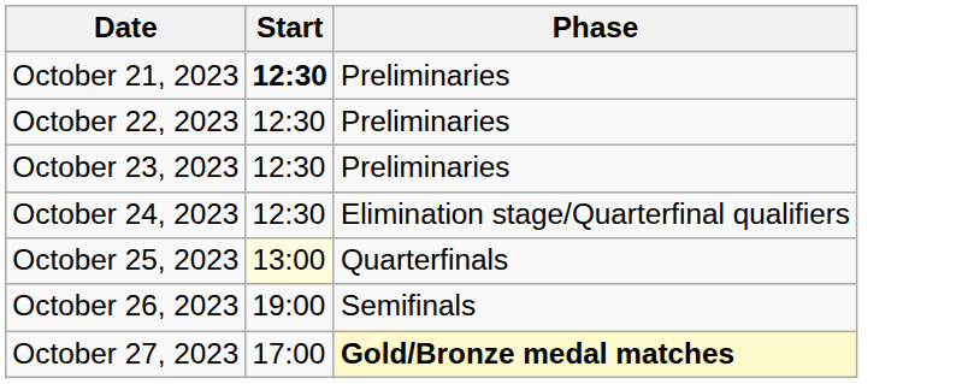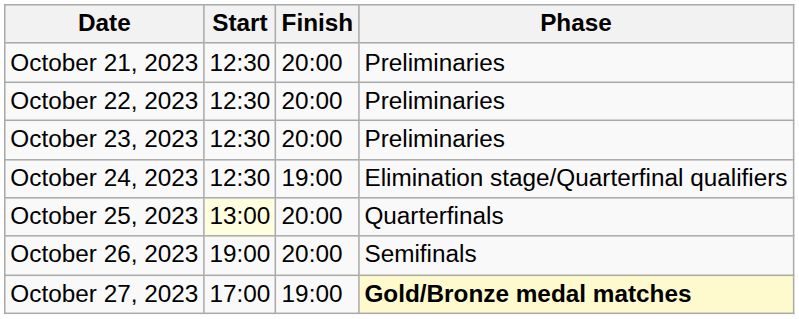 <table class=wikitable>
 <tr>
 <th>Date</th>
 <th>Start</th>
+<th>Finish</th>
 <th>Phase</th>
 </tr>
 <tr>
 <td>October 21, 2023</td>
-<td><strong>12:30</strong></td>
+<td>12:30</td>
+<td>20:00</td>
 <td>Preliminaries</td>
 </tr>
 <tr>
 <td>October 22, 2023</td>
 <td>12:30</td>
+<td>20:00</td>
 <td>Preliminaries</td>
 </tr>
 <tr>
 <td>October 23, 2023</td>
 <td>12:30</td>
+<td>20:00</td>
 <td>Preliminaries</td>
 </tr>
 <tr>
 <td>October 24, 2023</td>
 <td>12:30</td>
+<td>19:00</td>
 <td>Elimination stage/Quarterfinal qualifiers</td>
 </tr>
 <tr>
 <td>October 25, 2023</td>
 <td style="background: lightyellow;">13:00</td>
+<td>20:00</td>
 <td>Quarterfinals</td>
 </tr>
 <tr>
 <td>October 26, 2023</td>
 <td>19:00</td>
+<td>20:00</td>
 <td>Semifinals</td>
 </tr>
 <tr>
 <td>October 27, 2023</td>
 <td>17:00</td>
+<td>19:00</td>
 <td style=background:lemonchiffon><strong>Gold/Bronze medal matches</strong></td>
 </tr>
 </table>
